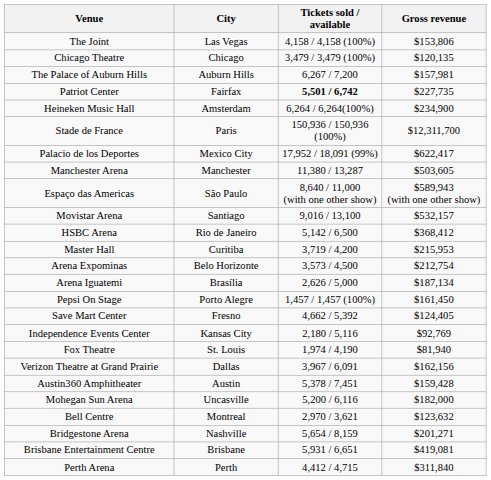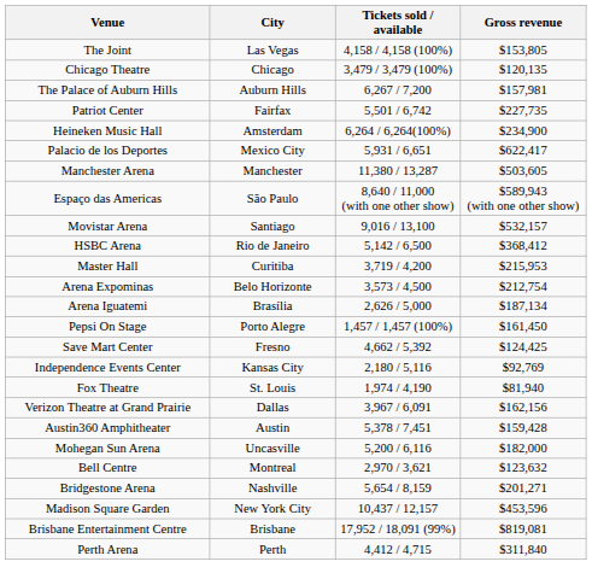 <table class="wikitable" style="text-align:center">
 <tr>
 <th style="width:250px;">Venue</th>
 <th style="width:150px;">City</th>
 <th style="width:150px;">Tickets sold / available</th>
 <th style="width:150px;">Gross revenue</th>
 </tr>
 <tr>
 <td>The Joint</td>
 <td>Las Vegas</td>
 <td>4,158 / 4,158 (100%)</td>
-<td>$153,806</td>
+<td>$153,805</td>
 </tr>
 <tr>
 <td>Chicago Theatre</td>
 <td>Chicago</td>
 <td>3,479 / 3,479 (100%)</td>
 <td>$120,135</td>
 </tr>
 <tr>
 <td>The Palace of Auburn Hills</td>
 <td>Auburn Hills</td>
 <td>6,267 / 7,200</td>
 <td>$157,981</td>
 </tr>
 <tr>
 <td>Patriot Center</td>
 <td>Fairfax</td>
-<td><strong>5,501 / 6,742</strong></td>
+<td>5,501 / 6,742</td>
 <td>$227,735</td>
 </tr>
 <tr>
 <td>Heineken Music Hall</td>
 <td>Amsterdam</td>
 <td>6,264 / 6,264(100%)</td>
 <td>$234,900</td>
 </tr>
 <tr>
-<td>Stade de France</td>
-<td>Paris</td>
-<td>150,936 / 150,936 (100%)</td>
-<td>$12,311,700</td>
-</tr>
-<tr>
 <td>Palacio de los Deportes</td>
 <td>Mexico City</td>
-<td>17,952 / 18,091 (99%)</td>
+<td>5,931 / 6,651</td>
 <td>$622,417</td>
 </tr>
 <tr>
 <td>Manchester Arena</td>
 <td>Manchester</td>
 <td>11,380 / 13,287</td>
 <td>$503,605</td>
 </tr>
 <tr>
 <td>Espaço das Americas</td>
 <td>São Paulo</td>
 <td>8,640 / 11,000<br>(with one other show)</td>
 <td>$589,943<br>(with one other show)</td>
 </tr>
 <tr>
 <td>Movistar Arena</td>
 <td>Santiago</td>
 <td>9,016 / 13,100</td>
 <td>$532,157</td>
 </tr>
 <tr>
 <td>HSBC Arena</td>
 <td>Rio de Janeiro</td>
 <td>5,142 / 6,500</td>
 <td>$368,412</td>
 </tr>
 <tr>
 <td>Master Hall</td>
 <td>Curitiba</td>
 <td>3,719 / 4,200</td>
 <td>$215,953</td>
 </tr>
 <tr>
 <td>Arena Expominas</td>
 <td>Belo Horizonte</td>
 <td>3,573 / 4,500</td>
 <td>$212,754</td>
 </tr>
 <tr>
 <td>Arena Iguatemi</td>
 <td>Brasília</td>
 <td>2,626 / 5,000</td>
 <td>$187,134</td>
 </tr>
 <tr>
 <td>Pepsi On Stage</td>
 <td>Porto Alegre</td>
 <td>1,457 / 1,457 (100%)</td>
 <td>$161,450</td>
 </tr>
 <tr>
 <td>Save Mart Center</td>
 <td>Fresno</td>
 <td>4,662 / 5,392</td>
-<td>$124,405</td>
+<td>$124,425</td>
 </tr>
 <tr>
 <td>Independence Events Center</td>
 <td>Kansas City</td>
 <td>2,180 / 5,116</td>
 <td>$92,769</td>
 </tr>
 <tr>
 <td>Fox Theatre</td>
 <td>St. Louis</td>
 <td>1,974 / 4,190</td>
 <td>$81,940</td>
 </tr>
 <tr>
 <td>Verizon Theatre at Grand Prairie</td>
 <td>Dallas</td>
 <td>3,967 / 6,091</td>
 <td>$162,156</td>
 </tr>
 <tr>
 <td>Austin360 Amphitheater</td>
 <td>Austin</td>
 <td>5,378 / 7,451</td>
 <td>$159,428</td>
 </tr>
 <tr>
 <td>Mohegan Sun Arena</td>
 <td>Uncasville</td>
 <td>5,200 / 6,116</td>
 <td>$182,000</td>
 </tr>
 <tr>
 <td>Bell Centre</td>
 <td>Montreal</td>
 <td>2,970 / 3,621</td>
 <td>$123,632</td>
 </tr>
 <tr>
 <td>Bridgestone Arena</td>
 <td>Nashville</td>
 <td>5,654 / 8,159</td>
 <td>$201,271</td>
 </tr>
 <tr>
+<td>Madison Square Garden</td>
+<td>New York City</td>
+<td>10,437 / 12,157</td>
+<td>$453,596</td>
+</tr>
+<tr>
 <td>Brisbane Entertainment Centre</td>
 <td>Brisbane</td>
-<td>5,931 / 6,651</td>
-<td>$419,081</td>
+<td>17,952 / 18,091 (99%)</td>
+<td>$819,081</td>
 </tr>
 <tr>
 <td>Perth Arena</td>
 <td>Perth</td>
 <td>4,412 / 4,715</td>
 <td>$311,840</td>
 </tr>
 </table>
